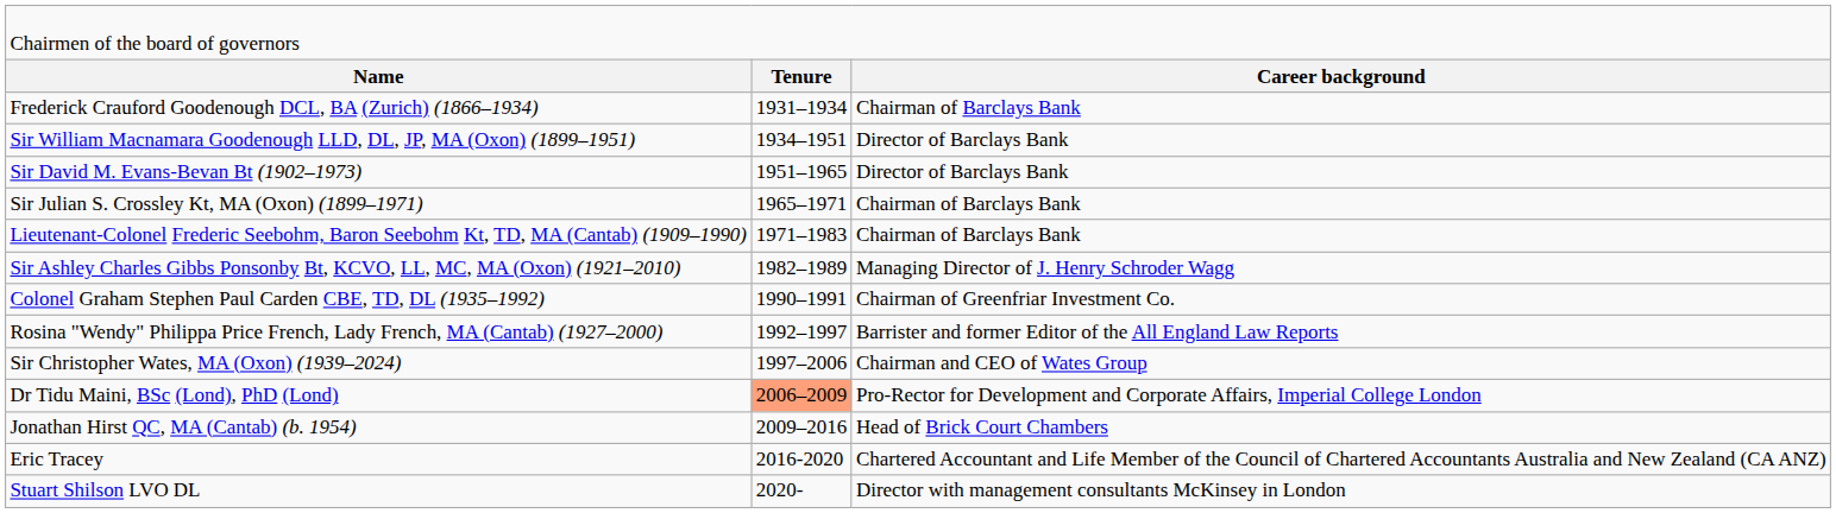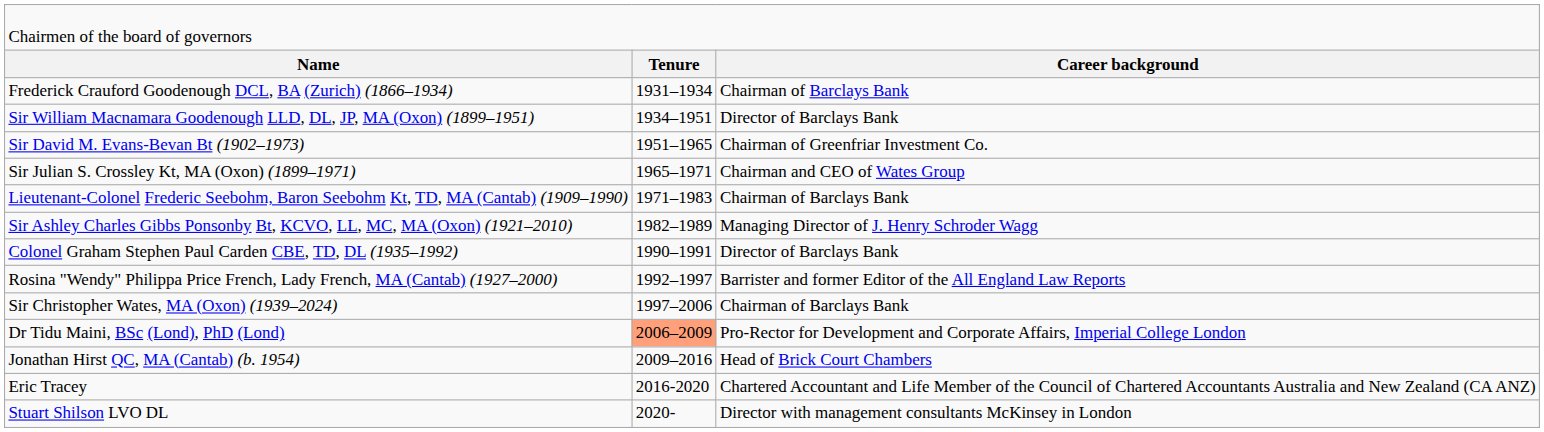 <table class="wikitable">
 <tr>
 <td colspan="3"><br>Chairmen of the board of governors</td>
 </tr>
 <tr>
 <th>Name</th>
 <th>Tenure</th>
 <th>Career background</th>
 </tr>
 <tr>
 <td>Frederick Crauford Goodenough <a href='#'>DCL</a>, <a href='#'>BA</a> <a href='#'>(Zurich)</a> <em>(1866–1934)</em> </td>
 <td>1931–1934</td>
 <td>Chairman of <a href='#'>Barclays Bank</a></td>
 </tr>
 <tr>
 <td><a href='#'>Sir William Macnamara Goodenough</a> <a href='#'>LLD</a>, <a href='#'>DL</a>, <a href='#'>JP</a>, <a href='#'>MA (Oxon)</a> <em>(1899–1951)</em> </td>
 <td>1934–1951</td>
 <td>Director of Barclays Bank</td>
 </tr>
 <tr>
 <td><a href='#'>Sir David M. Evans-Bevan Bt</a> <em>(1902–1973)</em> </td>
 <td>1951–1965</td>
-<td>Director of Barclays Bank</td>
+<td>Chairman of Greenfriar Investment Co.</td>
 </tr>
 <tr>
 <td>Sir Julian S. Crossley Kt, MA (Oxon) <em>(1899–1971)</em> </td>
 <td>1965–1971</td>
-<td>Chairman of Barclays Bank</td>
+<td>Chairman and CEO of <a href='#'>Wates Group</a></td>
 </tr>
 <tr>
 <td><a href='#'>Lieutenant-Colonel</a> <a href='#'>Frederic Seebohm, Baron Seebohm</a> <a href='#'>Kt</a>, <a href='#'>TD</a>, <a href='#'>MA (Cantab)</a> <em>(1909–1990)</em> </td>
 <td>1971–1983</td>
 <td>Chairman of Barclays Bank</td>
 </tr>
 <tr>
 <td><a href='#'>Sir Ashley Charles Gibbs Ponsonby</a> <a href='#'>Bt</a>, <a href='#'>KCVO</a>, <a href='#'>LL</a>, <a href='#'>MC</a>, <a href='#'>MA (Oxon)</a> <em>(1921–2010)</em> </td>
 <td>1982–1989</td>
 <td>Managing Director of <a href='#'>J. Henry Schroder Wagg</a></td>
 </tr>
 <tr>
 <td><a href='#'>Colonel</a> Graham Stephen Paul Carden <a href='#'>CBE</a>, <a href='#'>TD</a>, <a href='#'>DL</a> <em>(1935–1992)</em> </td>
 <td>1990–1991</td>
-<td>Chairman of Greenfriar Investment Co.</td>
+<td>Director of Barclays Bank</td>
 </tr>
 <tr>
 <td>Rosina "Wendy" Philippa Price French, Lady French, <a href='#'>MA (Cantab)</a> <em>(1927–2000)</em> </td>
 <td>1992–1997</td>
 <td>Barrister and former Editor of the <a href='#'>All England Law Reports</a></td>
 </tr>
 <tr>
 <td>Sir Christopher Wates, <a href='#'>MA (Oxon)</a> <em>(1939–2024)</em></td>
 <td>1997–2006</td>
-<td>Chairman and CEO of <a href='#'>Wates Group</a></td>
+<td>Chairman of Barclays Bank</td>
 </tr>
 <tr>
 <td>Dr Tidu Maini, <a href='#'>BSc</a> <a href='#'>(Lond)</a>, <a href='#'>PhD</a> <a href='#'>(Lond)</a></td>
 <td style="background: lightsalmon;">2006–2009</td>
 <td>Pro-Rector for Development and Corporate Affairs, <a href='#'>Imperial College London</a></td>
 </tr>
 <tr>
 <td>Jonathan Hirst <a href='#'>QC</a>, <a href='#'>MA (Cantab)</a> <em>(b. 1954)</em> </td>
 <td>2009–2016</td>
 <td>Head of <a href='#'>Brick Court Chambers</a></td>
 </tr>
 <tr>
 <td>Eric Tracey</td>
 <td>2016-2020</td>
 <td>Chartered Accountant and Life Member of the Council of Chartered Accountants Australia and New Zealand (CA ANZ)</td>
 </tr>
 <tr>
 <td><a href='#'>Stuart Shilson</a> LVO DL</td>
 <td>2020-</td>
 <td>Director with management consultants McKinsey in London</td>
 </tr>
 </table>
